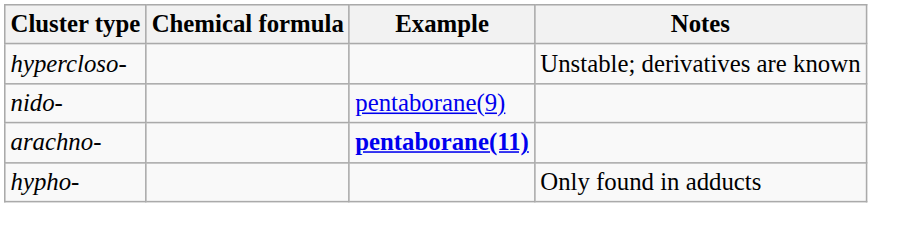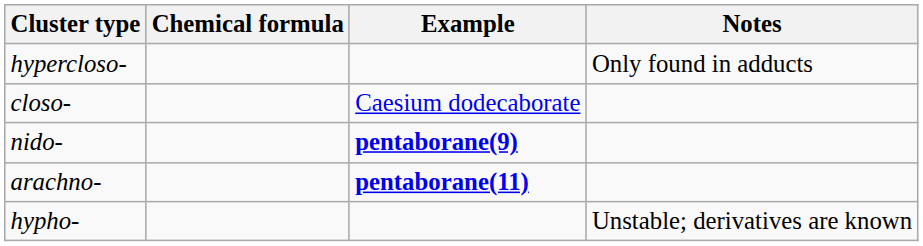 <table class="wikitable">
 <tr>
 <th>Cluster type</th>
 <th>Chemical formula</th>
 <th>Example</th>
 <th>Notes</th>
 </tr>
 <tr>
 <td><em>hypercloso</em>-</td>
 <td></td>
 <td></td>
-<td>Unstable; derivatives are known</td>
+<td>Only found in adducts</td>
+</tr>
+<tr>
+<td><em>closo</em>-</td>
+<td></td>
+<td><a href='#'>Caesium dodecaborate</a></td>
+<td></td>
 </tr>
 <tr>
 <td><em>nido</em>-</td>
 <td></td>
-<td><a href='#'>pentaborane(9)</a></td>
+<td><strong><a href='#'>pentaborane(9)</a></strong></td>
 <td></td>
 </tr>
 <tr>
 <td><em>arachno</em>-</td>
 <td></td>
 <td><strong><a href='#'>pentaborane(11)</a></strong></td>
 <td></td>
 </tr>
 <tr>
 <td><em>hypho</em>-</td>
 <td></td>
 <td></td>
-<td>Only found in adducts</td>
+<td>Unstable; derivatives are known</td>
 </tr>
 </table>
